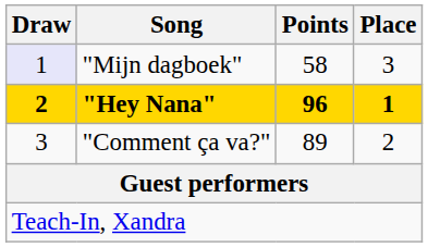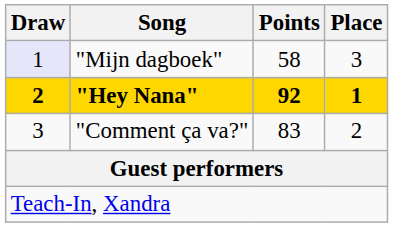 <table class="sortable wikitable" style="margin: 1em auto 1em auto; text-align:center">
 <tr>
 <th>Draw</th>
 <th>Song</th>
 <th>Points</th>
 <th>Place</th>
 </tr>
 <tr>
 <td style="background: lavender;">1</td>
 <td align="left">"Mijn dagboek"</td>
 <td>58</td>
 <td>3</td>
 </tr>
 <tr style="font-weight:bold; background:gold;">
 <td>2</td>
 <td align="left">"Hey Nana"</td>
-<td>96</td>
+<td>92</td>
 <td>1</td>
 </tr>
 <tr>
 <td>3</td>
 <td align="left">"Comment ça va?"</td>
-<td>89</td>
+<td>83</td>
 <td>2</td>
 </tr>
 <tr>
 <th colspan="4">Guest performers</th>
 </tr>
 <tr>
 <td colspan="4" style="text-align:left;"><a href='#'>Teach-In</a>, <a href='#'>Xandra</a></td>
 </tr>
 </table>
